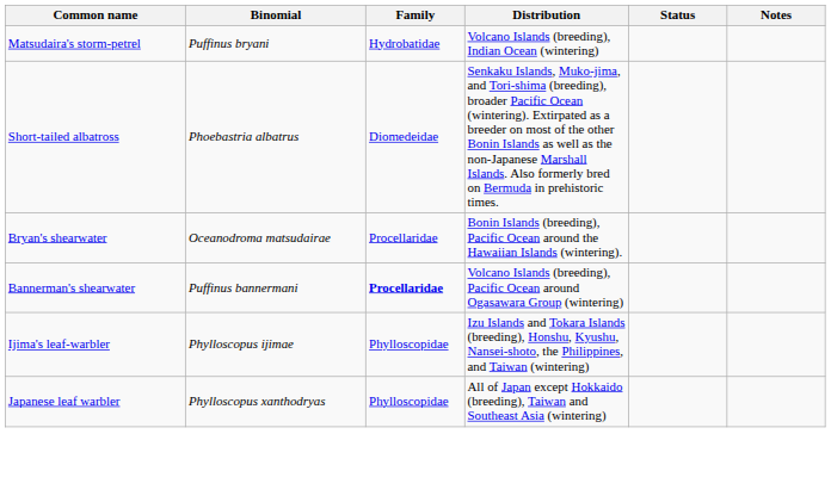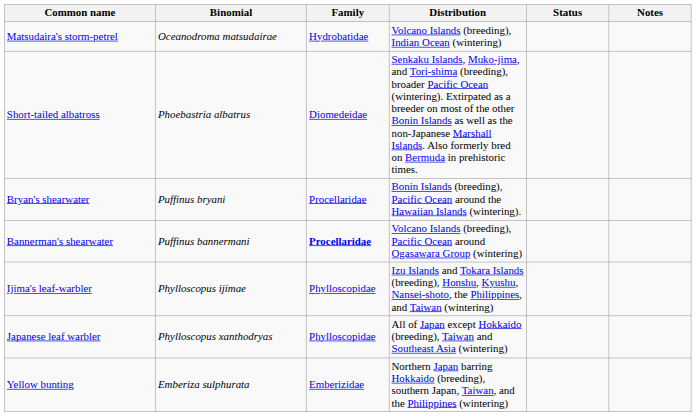 <table class="wikitable" width="80%">
 <tr>
 <th width="22%">Common name</th>
 <th width="22%">Binomial</th>
 <th width="12%">Family</th>
 <th width="20%">Distribution</th>
 <th width="12%">Status</th>
 <th width="12%">Notes</th>
 </tr>
 <tr>
 <td><a href='#'>Matsudaira's storm-petrel</a></td>
-<td><em>Puffinus bryani</em></td>
+<td><em>Oceanodroma matsudairae</em></td>
 <td><a href='#'>Hydrobatidae</a></td>
 <td><a href='#'>Volcano Islands</a> (breeding), <a href='#'>Indian Ocean</a> (wintering)</td>
 <td></td>
 <td></td>
 </tr>
 <tr>
 <td><a href='#'>Short-tailed albatross</a></td>
 <td><em>Phoebastria albatrus</em></td>
 <td><a href='#'>Diomedeidae</a></td>
 <td><a href='#'>Senkaku Islands</a>, <a href='#'>Muko-jima</a>, and <a href='#'>Tori-shima</a> (breeding), broader <a href='#'>Pacific Ocean</a> (wintering). Extirpated as a breeder on most of the other <a href='#'>Bonin Islands</a> as well as the non-Japanese <a href='#'>Marshall Islands</a>. Also formerly bred on <a href='#'>Bermuda</a> in prehistoric times.</td>
 <td></td>
 <td></td>
 </tr>
 <tr>
 <td><a href='#'>Bryan's shearwater</a></td>
-<td><em>Oceanodroma matsudairae</em></td>
+<td><em>Puffinus bryani</em></td>
 <td><a href='#'>Procellaridae</a></td>
 <td><a href='#'>Bonin Islands</a> (breeding), <a href='#'>Pacific Ocean</a> around the <a href='#'>Hawaiian Islands</a> (wintering).</td>
 <td></td>
 <td></td>
 </tr>
 <tr>
 <td><a href='#'>Bannerman's shearwater</a></td>
 <td><em>Puffinus bannermani</em></td>
 <td><strong><a href='#'>Procellaridae</a></strong></td>
 <td><a href='#'>Volcano Islands</a> (breeding), <a href='#'>Pacific Ocean</a> around  <a href='#'>Ogasawara Group</a>  (wintering)</td>
 <td></td>
 <td></td>
 </tr>
 <tr>
 <td><a href='#'>Ijima's leaf-warbler</a></td>
 <td><em>Phylloscopus ijimae</em></td>
 <td><a href='#'>Phylloscopidae</a></td>
 <td><a href='#'>Izu Islands</a> and <a href='#'>Tokara Islands</a> (breeding), <a href='#'>Honshu</a>, <a href='#'>Kyushu</a>, <a href='#'>Nansei-shoto</a>, the <a href='#'>Philippines</a>, and <a href='#'>Taiwan</a> (wintering)</td>
 <td></td>
 <td></td>
 </tr>
 <tr>
 <td><a href='#'>Japanese leaf warbler</a></td>
 <td><em>Phylloscopus xanthodryas</em></td>
 <td><a href='#'>Phylloscopidae</a></td>
 <td>All of <a href='#'>Japan</a> except <a href='#'>Hokkaido</a> (breeding), <a href='#'>Taiwan</a> and <a href='#'>Southeast Asia</a> (wintering)</td>
 <td></td>
 <td></td>
 </tr>
+<tr>
+<td><a href='#'>Yellow bunting</a></td>
+<td><em>Emberiza sulphurata</em></td>
+<td><a href='#'>Emberizidae</a></td>
+<td>Northern <a href='#'>Japan</a> barring <a href='#'>Hokkaido</a> (breeding), southern Japan, <a href='#'>Taiwan</a>, and the <a href='#'>Philippines</a> (wintering)</td>
+<td></td>
+<td></td>
+</tr>
 </table>
